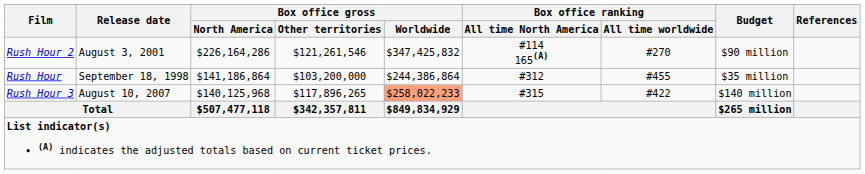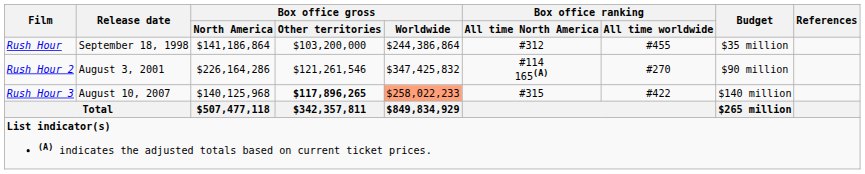 <table class="wikitable plainrowheaders" style="text-align: center;">
 <tr>
 <th rowspan="2">Film</th>
 <th rowspan="2">Release date</th>
 <th colspan="3">Box office gross</th>
 <th colspan="2">Box office ranking</th>
 <th rowspan="2">Budget</th>
 <th rowspan="2">References</th>
 </tr>
 <tr>
 <th>North America</th>
 <th>Other territories</th>
 <th>Worldwide</th>
 <th>All time North America</th>
 <th>All time worldwide</th>
 </tr>
 <tr>
+<td style="text-align:left"><em><a href='#'>Rush Hour</a></em></td>
+<td style="text-align:left">September 18, 1998</td>
+<td>$141,186,864</td>
+<td>$103,200,000</td>
+<td>$244,386,864</td>
+<td>#312</td>
+<td>#455</td>
+<td>$35 million</td>
+<td></td>
+</tr>
+<tr>
 <td style="text-align:left"><em><a href='#'>Rush Hour 2</a></em></td>
 <td style="text-align:left">August 3, 2001</td>
 <td>$226,164,286</td>
 <td>$121,261,546</td>
 <td>$347,425,832</td>
 <td>#114<br>165<sup><strong>(A)</strong></sup></td>
 <td>#270</td>
 <td>$90 million</td>
 <td></td>
 </tr>
 <tr>
-<td style="text-align:left"><em><a href='#'>Rush Hour</a></em></td>
-<td style="text-align:left">September 18, 1998</td>
-<td>$141,186,864</td>
-<td>$103,200,000</td>
-<td>$244,386,864</td>
-<td>#312</td>
-<td>#455</td>
-<td>$35 million</td>
-<td></td>
-</tr>
-<tr>
 <td style="text-align:left"><em><a href='#'>Rush Hour 3</a></em></td>
 <td style="text-align:left">August 10, 2007</td>
 <td>$140,125,968</td>
-<td>$117,896,265</td>
+<td><strong>$117,896,265</strong></td>
 <td style="background: lightsalmon;">$258,022,233</td>
 <td>#315</td>
 <td>#422</td>
 <td>$140 million</td>
 <td></td>
 </tr>
 <tr>
 <th colspan=2>Total</th>
 <th>$507,477,118</th>
 <th>$342,357,811</th>
 <th>$849,834,929</th>
 <th colspan="2"></th>
 <th>$265 million</th>
 <th></th>
 </tr>
 <tr>
 <td colspan="9" style="text-align:left;"><strong>List indicator(s)</strong><br><ul><li><sup><strong>(A)</strong></sup> indicates the adjusted totals based on current ticket prices.</li></ul></td>
 </tr>
 </table>
